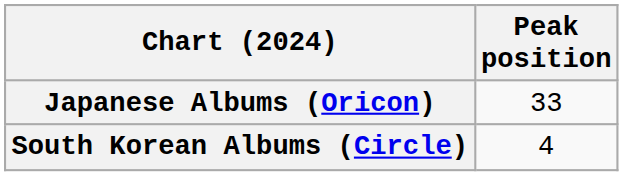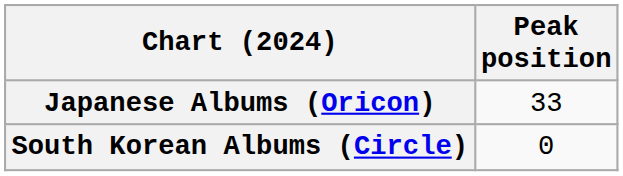 <table class="wikitable sortable plainrowheaders" style="text-align:center">
 <tr>
 <th scope="col">Chart (2024)</th>
 <th scope="col">Peak<br>position</th>
 </tr>
 <tr>
 <th scope="row">Japanese Albums (<a href='#'>Oricon</a>)</th>
 <td>33</td>
 </tr>
 <tr>
 <th scope="row">South Korean Albums (<a href='#'>Circle</a>)</th>
-<td>4</td>
+<td>0</td>
 </tr>
 </table>
